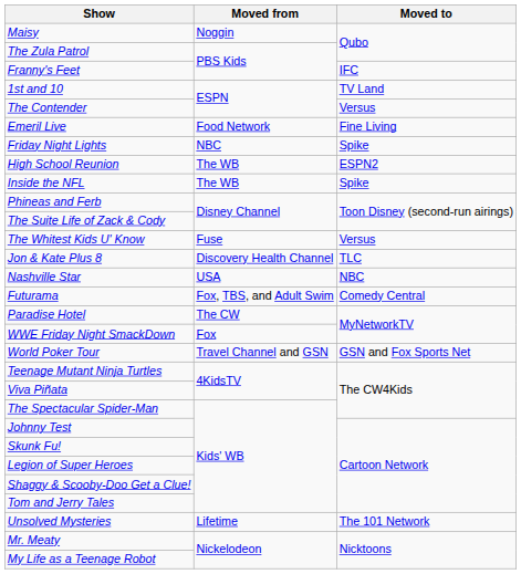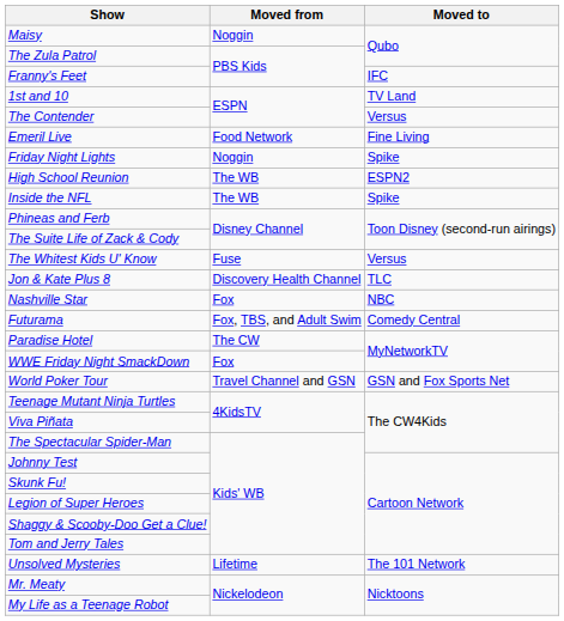 <table class="wikitable sortable">
 <tr>
 <th>Show</th>
 <th>Moved from</th>
 <th>Moved to</th>
 </tr>
 <tr>
 <td><em><a href='#'>Maisy</a></em></td>
 <td><a href='#'>Noggin</a></td>
 <td rowspan="2"><a href='#'>Qubo</a></td>
 </tr>
 <tr>
 <td><em><a href='#'>The Zula Patrol</a></em></td>
 <td rowspan="2"><a href='#'>PBS Kids</a></td>
 </tr>
 <tr>
 <td><em><a href='#'>Franny's Feet</a></em></td>
 <td><a href='#'>IFC</a></td>
 </tr>
 <tr>
 <td><em><a href='#'>1st and 10</a></em></td>
 <td rowspan="2"><a href='#'>ESPN</a></td>
 <td><a href='#'>TV Land</a></td>
 </tr>
 <tr>
 <td><em><a href='#'>The Contender</a></em></td>
 <td><a href='#'>Versus</a></td>
 </tr>
 <tr>
 <td><em><a href='#'>Emeril Live</a></em></td>
 <td><a href='#'>Food Network</a></td>
 <td><a href='#'>Fine Living</a></td>
 </tr>
 <tr>
 <td><em><a href='#'>Friday Night Lights</a></em></td>
-<td><a href='#'>NBC</a></td>
+<td><a href='#'>Noggin</a></td>
 <td><a href='#'>Spike</a></td>
 </tr>
 <tr>
 <td><em><a href='#'>High School Reunion</a></em></td>
 <td><a href='#'>The WB</a></td>
 <td><a href='#'>ESPN2</a></td>
 </tr>
 <tr>
 <td><em><a href='#'>Inside the NFL</a></em></td>
 <td><a href='#'>The WB</a></td>
 <td><a href='#'>Spike</a></td>
 </tr>
 <tr>
 <td><em><a href='#'>Phineas and Ferb</a></em></td>
 <td rowspan="2"><a href='#'>Disney Channel</a></td>
 <td rowspan="2"><a href='#'>Toon Disney</a> (second-run airings)</td>
 </tr>
 <tr>
 <td><em><a href='#'>The Suite Life of Zack & Cody</a></em></td>
 </tr>
 <tr>
 <td><em><a href='#'>The Whitest Kids U' Know</a></em></td>
 <td><a href='#'>Fuse</a></td>
 <td><a href='#'>Versus</a></td>
 </tr>
 <tr>
 <td><em><a href='#'>Jon & Kate Plus 8</a></em></td>
 <td><a href='#'>Discovery Health Channel</a></td>
 <td><a href='#'>TLC</a></td>
 </tr>
 <tr>
 <td><em><a href='#'>Nashville Star</a></em></td>
-<td><a href='#'>USA</a></td>
+<td><a href='#'>Fox</a></td>
 <td><a href='#'>NBC</a></td>
 </tr>
 <tr>
 <td><em><a href='#'>Futurama</a></em></td>
 <td><a href='#'>Fox</a>, <a href='#'>TBS</a>, and <a href='#'>Adult Swim</a></td>
 <td><a href='#'>Comedy Central</a></td>
 </tr>
 <tr>
 <td><em><a href='#'>Paradise Hotel</a></em></td>
 <td><a href='#'>The CW</a></td>
 <td rowspan="2"><a href='#'>MyNetworkTV</a></td>
 </tr>
 <tr>
 <td><em><a href='#'>WWE Friday Night SmackDown</a></em></td>
 <td><a href='#'>Fox</a></td>
 </tr>
 <tr>
 <td><em><a href='#'>World Poker Tour</a></em></td>
 <td><a href='#'>Travel Channel</a> and <a href='#'>GSN</a></td>
 <td><a href='#'>GSN</a> and <a href='#'>Fox Sports Net</a></td>
 </tr>
 <tr>
 <td><em><a href='#'>Teenage Mutant Ninja Turtles</a></em></td>
 <td rowspan="2"><a href='#'>4KidsTV</a></td>
 <td rowspan="3">The CW4Kids</td>
 </tr>
 <tr>
 <td><em><a href='#'>Viva Piñata</a></em></td>
 </tr>
 <tr>
 <td><em><a href='#'>The Spectacular Spider-Man</a></em></td>
 <td rowspan="6"><a href='#'>Kids' WB</a></td>
 </tr>
 <tr>
 <td><em><a href='#'>Johnny Test</a></em></td>
 <td rowspan="5"><a href='#'>Cartoon Network</a></td>
 </tr>
 <tr>
 <td><em><a href='#'>Skunk Fu!</a></em></td>
 </tr>
 <tr>
 <td><em><a href='#'>Legion of Super Heroes</a></em></td>
 </tr>
 <tr>
 <td><em><a href='#'>Shaggy & Scooby-Doo Get a Clue!</a></em></td>
 </tr>
 <tr>
 <td><em><a href='#'>Tom and Jerry Tales</a></em></td>
 </tr>
 <tr>
 <td><em><a href='#'>Unsolved Mysteries</a></em></td>
 <td><a href='#'>Lifetime</a></td>
 <td><a href='#'>The 101 Network</a></td>
 </tr>
 <tr>
 <td><em><a href='#'>Mr. Meaty</a></em></td>
 <td rowspan="2"><a href='#'>Nickelodeon</a></td>
 <td rowspan="2"><a href='#'>Nicktoons</a></td>
 </tr>
 <tr>
 <td><em><a href='#'>My Life as a Teenage Robot</a></em></td>
 </tr>
 </table>
